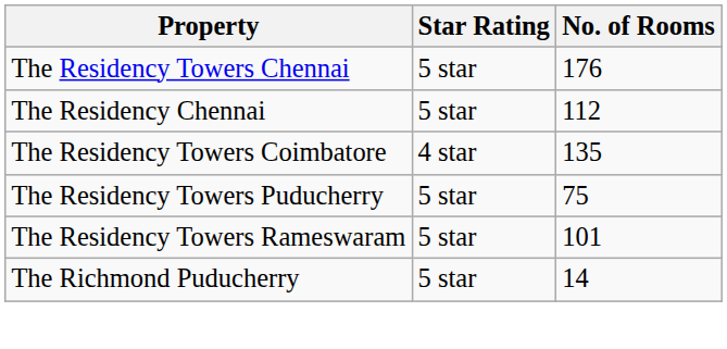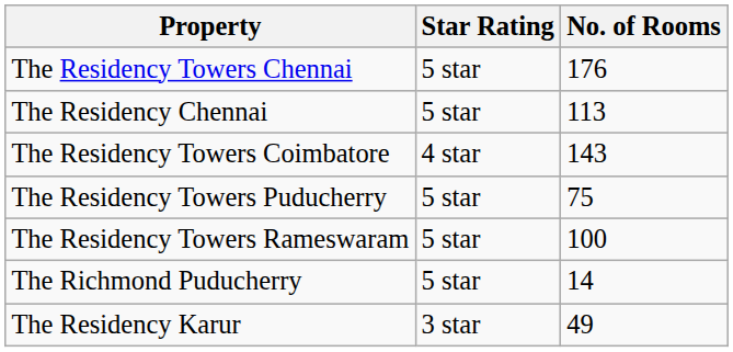 <table class="wikitable">
 <tr>
 <th>Property</th>
 <th>Star Rating</th>
 <th>No. of Rooms</th>
 </tr>
 <tr>
 <td>The <a href='#'>Residency Towers Chennai</a></td>
 <td>5 star</td>
 <td>176</td>
 </tr>
 <tr>
 <td>The Residency Chennai</td>
 <td>5 star</td>
-<td>112</td>
+<td>113</td>
 </tr>
 <tr>
 <td>The Residency Towers Coimbatore</td>
 <td>4 star</td>
-<td>135</td>
+<td>143</td>
 </tr>
 <tr>
 <td>The Residency Towers Puducherry</td>
 <td>5 star</td>
 <td>75</td>
 </tr>
 <tr>
 <td>The Residency Towers Rameswaram</td>
 <td>5 star</td>
-<td>101</td>
+<td>100</td>
 </tr>
 <tr>
 <td>The Richmond Puducherry</td>
 <td>5 star</td>
 <td>14</td>
 </tr>
+<tr>
+<td>The Residency Karur</td>
+<td>3 star</td>
+<td>49</td>
+</tr>
 </table>
